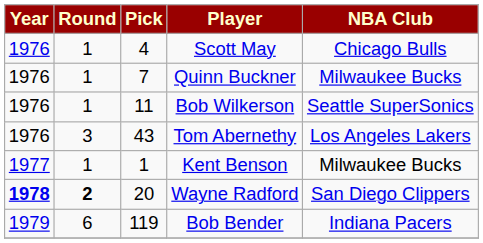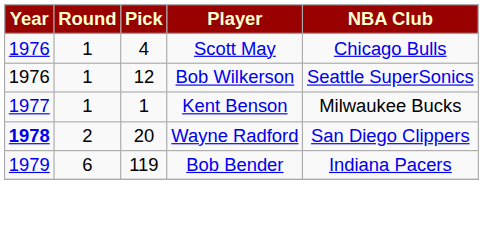 <table class="wikitable" style="text-align:center">
 <tr>
 <th style="background:#990000;color:#FFFFCC;">Year</th>
 <th style="background:#990000;color:#FFFFCC;">Round</th>
 <th style="background:#990000;color:#FFFFCC;">Pick</th>
 <th style="background:#990000;color:#FFFFCC;">Player</th>
 <th style="background:#990000;color:#FFFFCC;">NBA Club</th>
 </tr>
 <tr>
 <td><a href='#'>1976</a></td>
 <td>1</td>
 <td>4</td>
 <td><a href='#'>Scott May</a></td>
 <td><a href='#'>Chicago Bulls</a></td>
 </tr>
 <tr>
 <td>1976</td>
 <td>1</td>
-<td>7</td>
-<td><a href='#'>Quinn Buckner</a></td>
-<td><a href='#'>Milwaukee Bucks</a></td>
-</tr>
-<tr>
-<td>1976</td>
-<td>1</td>
-<td>11</td>
+<td>12</td>
 <td><a href='#'>Bob Wilkerson</a></td>
 <td><a href='#'>Seattle SuperSonics</a></td>
-</tr>
-<tr>
-<td>1976</td>
-<td>3</td>
-<td>43</td>
-<td><a href='#'>Tom Abernethy</a></td>
-<td><a href='#'>Los Angeles Lakers</a></td>
 </tr>
 <tr>
 <td><a href='#'>1977</a></td>
 <td>1</td>
 <td>1</td>
 <td><a href='#'>Kent Benson</a></td>
 <td>Milwaukee Bucks</td>
 </tr>
 <tr>
 <td><strong><a href='#'>1978</a></strong></td>
-<td><strong>2</strong></td>
+<td>2</td>
 <td>20</td>
 <td><a href='#'>Wayne Radford</a></td>
 <td><a href='#'>San Diego Clippers</a></td>
 </tr>
 <tr>
 <td><a href='#'>1979</a></td>
 <td>6</td>
 <td>119</td>
 <td><a href='#'>Bob Bender</a></td>
 <td><a href='#'>Indiana Pacers</a></td>
 </tr>
 <tr>
 </tr>
 </table>
